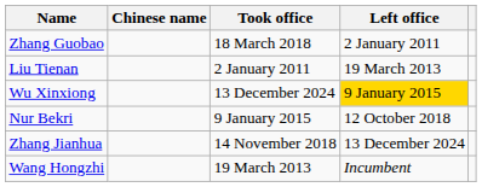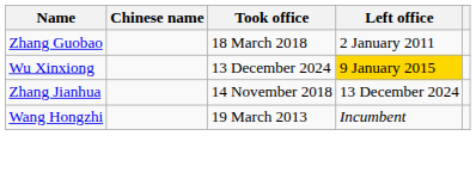 <table class="wikitable">
 <tr>
 <th>Name</th>
 <th>Chinese name</th>
 <th>Took office</th>
 <th>Left office</th>
 <th></th>
 </tr>
 <tr>
 <td><a href='#'>Zhang Guobao</a></td>
 <td></td>
 <td>18 March 2018</td>
 <td>2 January 2011</td>
 <td></td>
 </tr>
 <tr>
-<td><a href='#'>Liu Tienan</a></td>
-<td></td>
-<td>2 January 2011</td>
-<td>19 March 2013</td>
-<td></td>
-</tr>
-<tr>
 <td><a href='#'>Wu Xinxiong</a></td>
 <td></td>
 <td>13 December 2024</td>
 <td style="background: gold;">9 January 2015</td>
-<td></td>
-</tr>
-<tr>
-<td><a href='#'>Nur Bekri</a></td>
-<td></td>
-<td>9 January 2015</td>
-<td>12 October 2018</td>
 <td></td>
 </tr>
 <tr>
 <td><a href='#'>Zhang Jianhua</a></td>
 <td></td>
 <td>14 November 2018</td>
 <td>13 December 2024</td>
 <td></td>
 </tr>
 <tr>
 <td><a href='#'>Wang Hongzhi</a></td>
 <td></td>
 <td>19 March 2013</td>
 <td><em>Incumbent</em></td>
 <td></td>
 </tr>
 </table>
